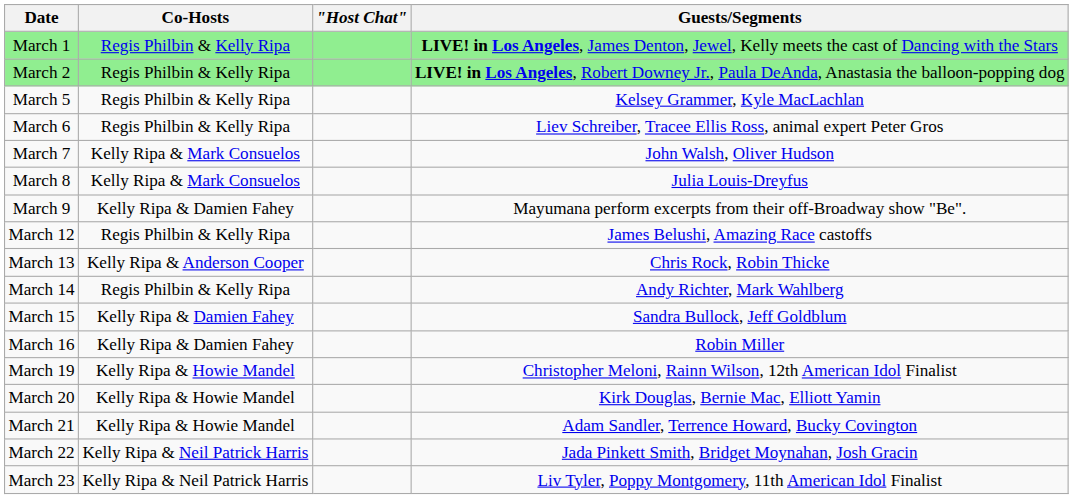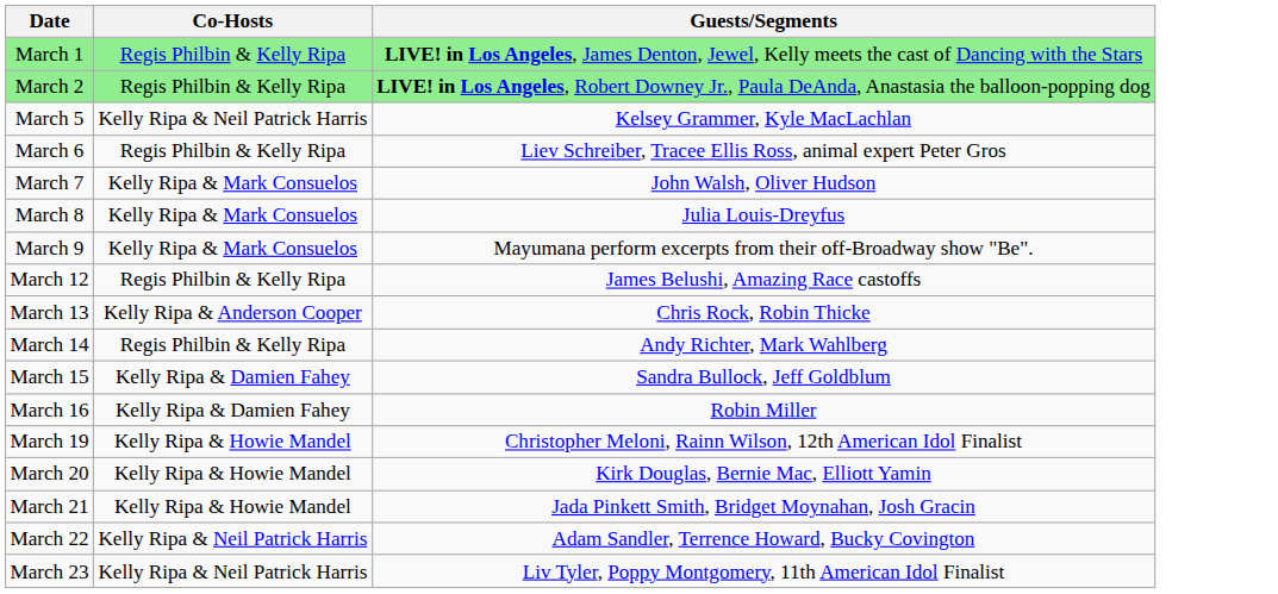 <table class="wikitable sortable" border="1" style="text-align:center">
 <tr>
 <th>Date</th>
 <th>Co-Hosts</th>
-<th><em>"Host Chat"</em></th>
 <th>Guests/Segments</th>
 </tr>
 <tr bgcolor=lightgreen>
 <td>March 1</td>
 <td><a href='#'>Regis Philbin</a> & <a href='#'>Kelly Ripa</a></td>
-<td></td>
 <td><strong>LIVE! in <a href='#'>Los Angeles</a></strong>, <a href='#'>James Denton</a>, <a href='#'>Jewel</a>, Kelly meets the cast of <a href='#'>Dancing with the Stars</a></td>
 </tr>
 <tr bgcolor=lightgreen>
 <td>March 2</td>
 <td>Regis Philbin & Kelly Ripa</td>
-<td></td>
 <td><strong>LIVE! in <a href='#'>Los Angeles</a></strong>, <a href='#'>Robert Downey Jr.</a>, <a href='#'>Paula DeAnda</a>, Anastasia the balloon-popping dog</td>
 </tr>
 <tr>
 <td>March 5</td>
-<td>Regis Philbin & Kelly Ripa</td>
-<td></td>
+<td>Kelly Ripa & Neil Patrick Harris</td>
 <td><a href='#'>Kelsey Grammer</a>, <a href='#'>Kyle MacLachlan</a></td>
 </tr>
 <tr>
 <td>March 6</td>
 <td>Regis Philbin & Kelly Ripa</td>
-<td></td>
 <td><a href='#'>Liev Schreiber</a>, <a href='#'>Tracee Ellis Ross</a>, animal expert Peter Gros</td>
 </tr>
 <tr>
 <td>March 7</td>
 <td>Kelly Ripa & <a href='#'>Mark Consuelos</a></td>
-<td></td>
 <td><a href='#'>John Walsh</a>, <a href='#'>Oliver Hudson</a></td>
 </tr>
 <tr>
 <td>March 8</td>
 <td>Kelly Ripa & <a href='#'>Mark Consuelos</a></td>
-<td></td>
 <td><a href='#'>Julia Louis-Dreyfus</a></td>
 </tr>
 <tr>
 <td>March 9</td>
-<td>Kelly Ripa & Damien Fahey</td>
-<td></td>
+<td>Kelly Ripa & <a href='#'>Mark Consuelos</a></td>
 <td>Mayumana perform excerpts from their off-Broadway show "Be".</td>
 </tr>
 <tr>
 <td>March 12</td>
 <td>Regis Philbin & Kelly Ripa</td>
-<td></td>
 <td><a href='#'>James Belushi</a>, <a href='#'>Amazing Race</a> castoffs</td>
 </tr>
 <tr>
 <td>March 13</td>
 <td>Kelly Ripa & <a href='#'>Anderson Cooper</a></td>
-<td></td>
 <td><a href='#'>Chris Rock</a>, <a href='#'>Robin Thicke</a></td>
 </tr>
 <tr>
 <td>March 14</td>
 <td>Regis Philbin & Kelly Ripa</td>
-<td></td>
 <td><a href='#'>Andy Richter</a>, <a href='#'>Mark Wahlberg</a></td>
 </tr>
 <tr>
 <td>March 15</td>
 <td>Kelly Ripa & <a href='#'>Damien Fahey</a></td>
-<td></td>
 <td><a href='#'>Sandra Bullock</a>, <a href='#'>Jeff Goldblum</a></td>
 </tr>
 <tr>
 <td>March 16</td>
 <td>Kelly Ripa & Damien Fahey</td>
-<td></td>
 <td><a href='#'>Robin Miller</a></td>
 </tr>
 <tr>
 <td>March 19</td>
 <td>Kelly Ripa & <a href='#'>Howie Mandel</a></td>
-<td></td>
 <td><a href='#'>Christopher Meloni</a>, <a href='#'>Rainn Wilson</a>, 12th <a href='#'>American Idol</a> Finalist</td>
 </tr>
 <tr>
 <td>March 20</td>
 <td>Kelly Ripa & Howie Mandel</td>
-<td></td>
 <td><a href='#'>Kirk Douglas</a>, <a href='#'>Bernie Mac</a>, <a href='#'>Elliott Yamin</a></td>
 </tr>
 <tr>
 <td>March 21</td>
 <td>Kelly Ripa & Howie Mandel</td>
-<td></td>
-<td><a href='#'>Adam Sandler</a>, <a href='#'>Terrence Howard</a>, <a href='#'>Bucky Covington</a></td>
+<td><a href='#'>Jada Pinkett Smith</a>, <a href='#'>Bridget Moynahan</a>, <a href='#'>Josh Gracin</a></td>
 </tr>
 <tr>
 <td>March 22</td>
 <td>Kelly Ripa & <a href='#'>Neil Patrick Harris</a></td>
-<td></td>
-<td><a href='#'>Jada Pinkett Smith</a>, <a href='#'>Bridget Moynahan</a>, <a href='#'>Josh Gracin</a></td>
+<td><a href='#'>Adam Sandler</a>, <a href='#'>Terrence Howard</a>, <a href='#'>Bucky Covington</a></td>
 </tr>
 <tr>
 <td>March 23</td>
 <td>Kelly Ripa & Neil Patrick Harris</td>
-<td></td>
 <td><a href='#'>Liv Tyler</a>, <a href='#'>Poppy Montgomery</a>, 11th <a href='#'>American Idol</a> Finalist</td>
 </tr>
 </table>
